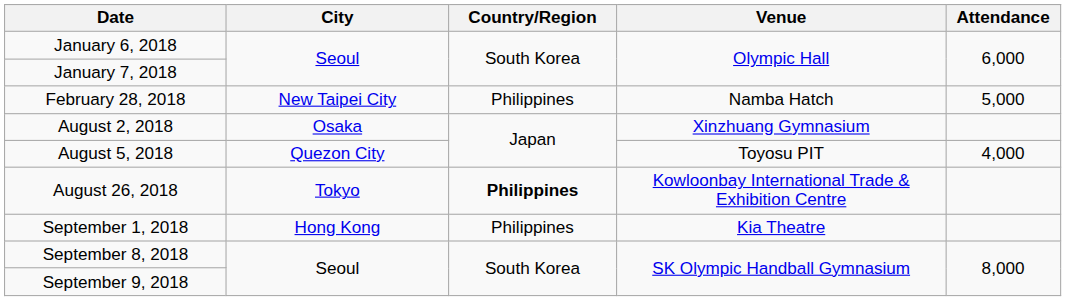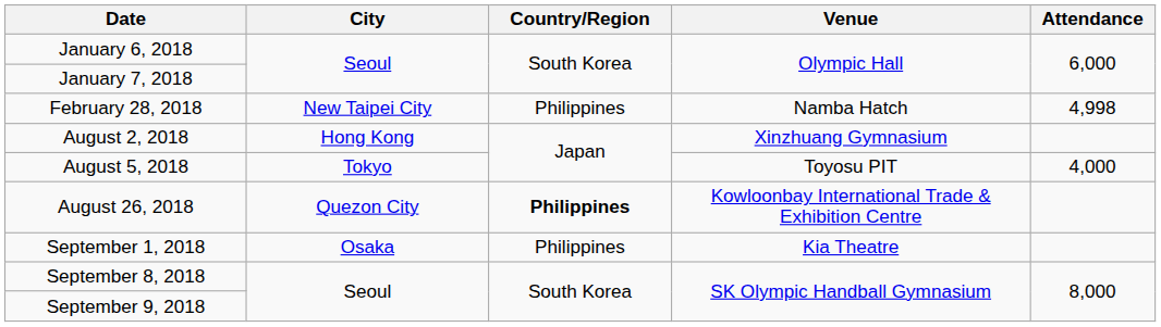 <table class="wikitable" style="text-align:center">
 <tr>
 <th style="width:200px">Date</th>
 <th style="width:200px">City</th>
 <th style="width:150px">Country/Region</th>
 <th style="width:300px">Venue</th>
 <th style="width:100px">Attendance</th>
 </tr>
 <tr>
 <td>January 6, 2018</td>
 <td rowspan="2"><a href='#'>Seoul</a></td>
 <td rowspan="2">South Korea</td>
 <td rowspan="2"><a href='#'>Olympic Hall</a></td>
 <td rowspan="2">6,000</td>
 </tr>
 <tr>
 <td>January 7, 2018</td>
 </tr>
 <tr>
 <td>February 28, 2018</td>
 <td><a href='#'>New Taipei City</a></td>
 <td>Philippines</td>
 <td>Namba Hatch</td>
-<td>5,000</td>
+<td>4,998</td>
 </tr>
 <tr>
 <td>August 2, 2018</td>
-<td><a href='#'>Osaka</a></td>
+<td><a href='#'>Hong Kong</a></td>
 <td rowspan="2">Japan</td>
 <td><a href='#'>Xinzhuang Gymnasium</a></td>
 <td></td>
 </tr>
 <tr>
 <td>August 5, 2018</td>
-<td><a href='#'>Quezon City</a></td>
+<td><a href='#'>Tokyo</a></td>
 <td>Toyosu PIT</td>
 <td>4,000</td>
 </tr>
 <tr>
 <td>August 26, 2018</td>
-<td><a href='#'>Tokyo</a></td>
+<td><a href='#'>Quezon City</a></td>
 <td><strong>Philippines</strong></td>
 <td><a href='#'>Kowloonbay International Trade & Exhibition Centre</a></td>
 <td></td>
 </tr>
 <tr>
 <td>September 1, 2018</td>
-<td><a href='#'>Hong Kong</a></td>
+<td><a href='#'>Osaka</a></td>
 <td>Philippines</td>
 <td><a href='#'>Kia Theatre</a></td>
 <td></td>
 </tr>
 <tr>
 <td>September 8, 2018</td>
 <td rowspan="2">Seoul</td>
 <td rowspan="2">South Korea</td>
 <td rowspan="2"><a href='#'>SK Olympic Handball Gymnasium</a></td>
 <td rowspan="2">8,000</td>
 </tr>
 <tr>
 <td>September 9, 2018</td>
 </tr>
 </table>
